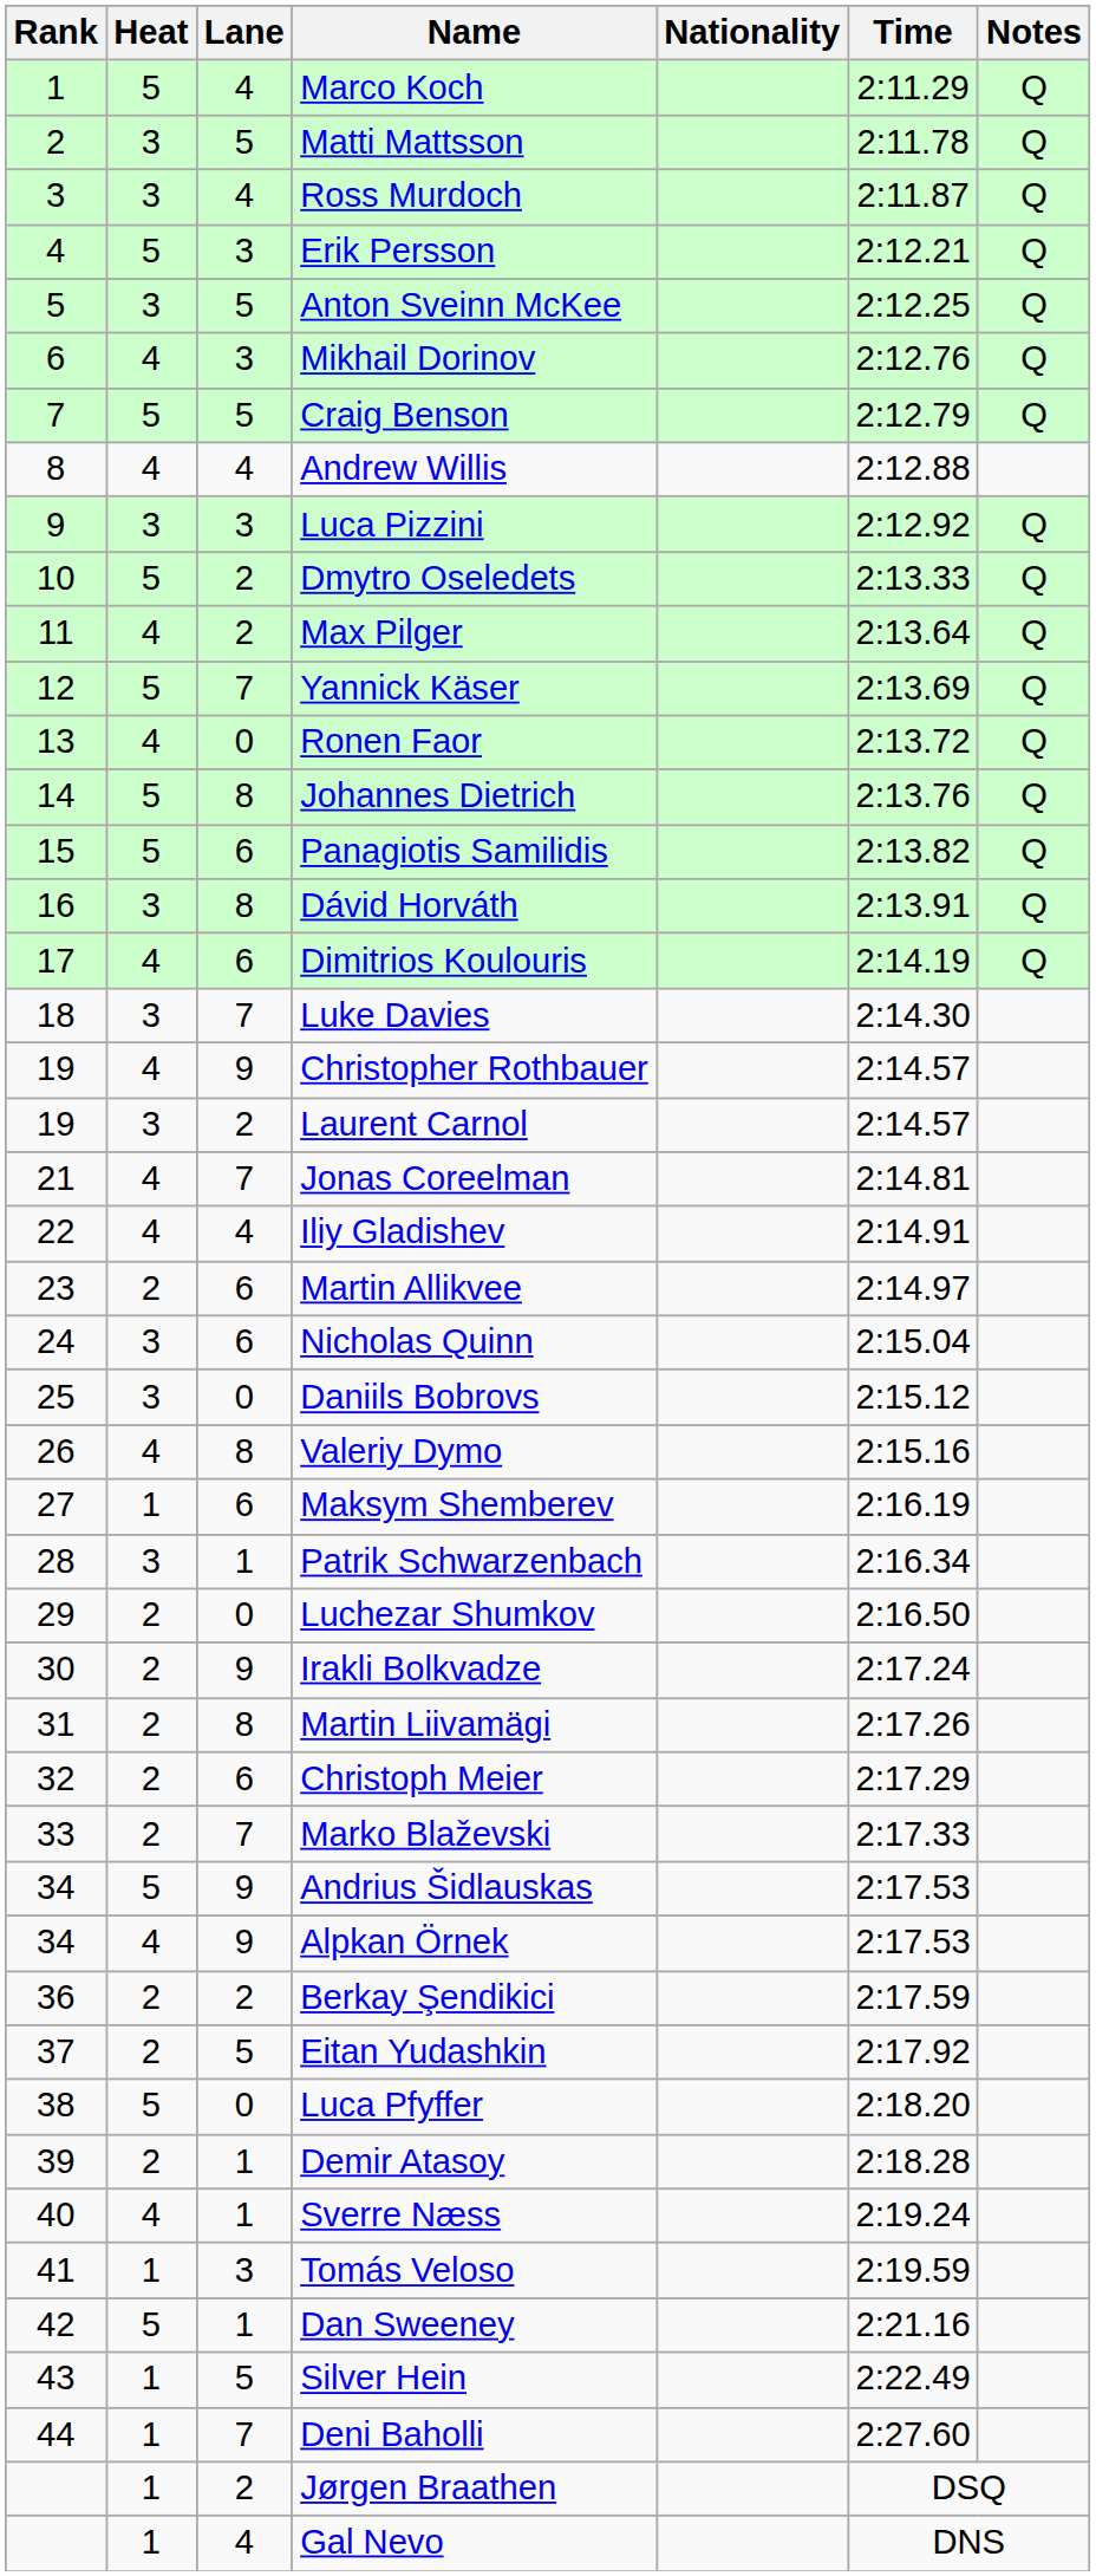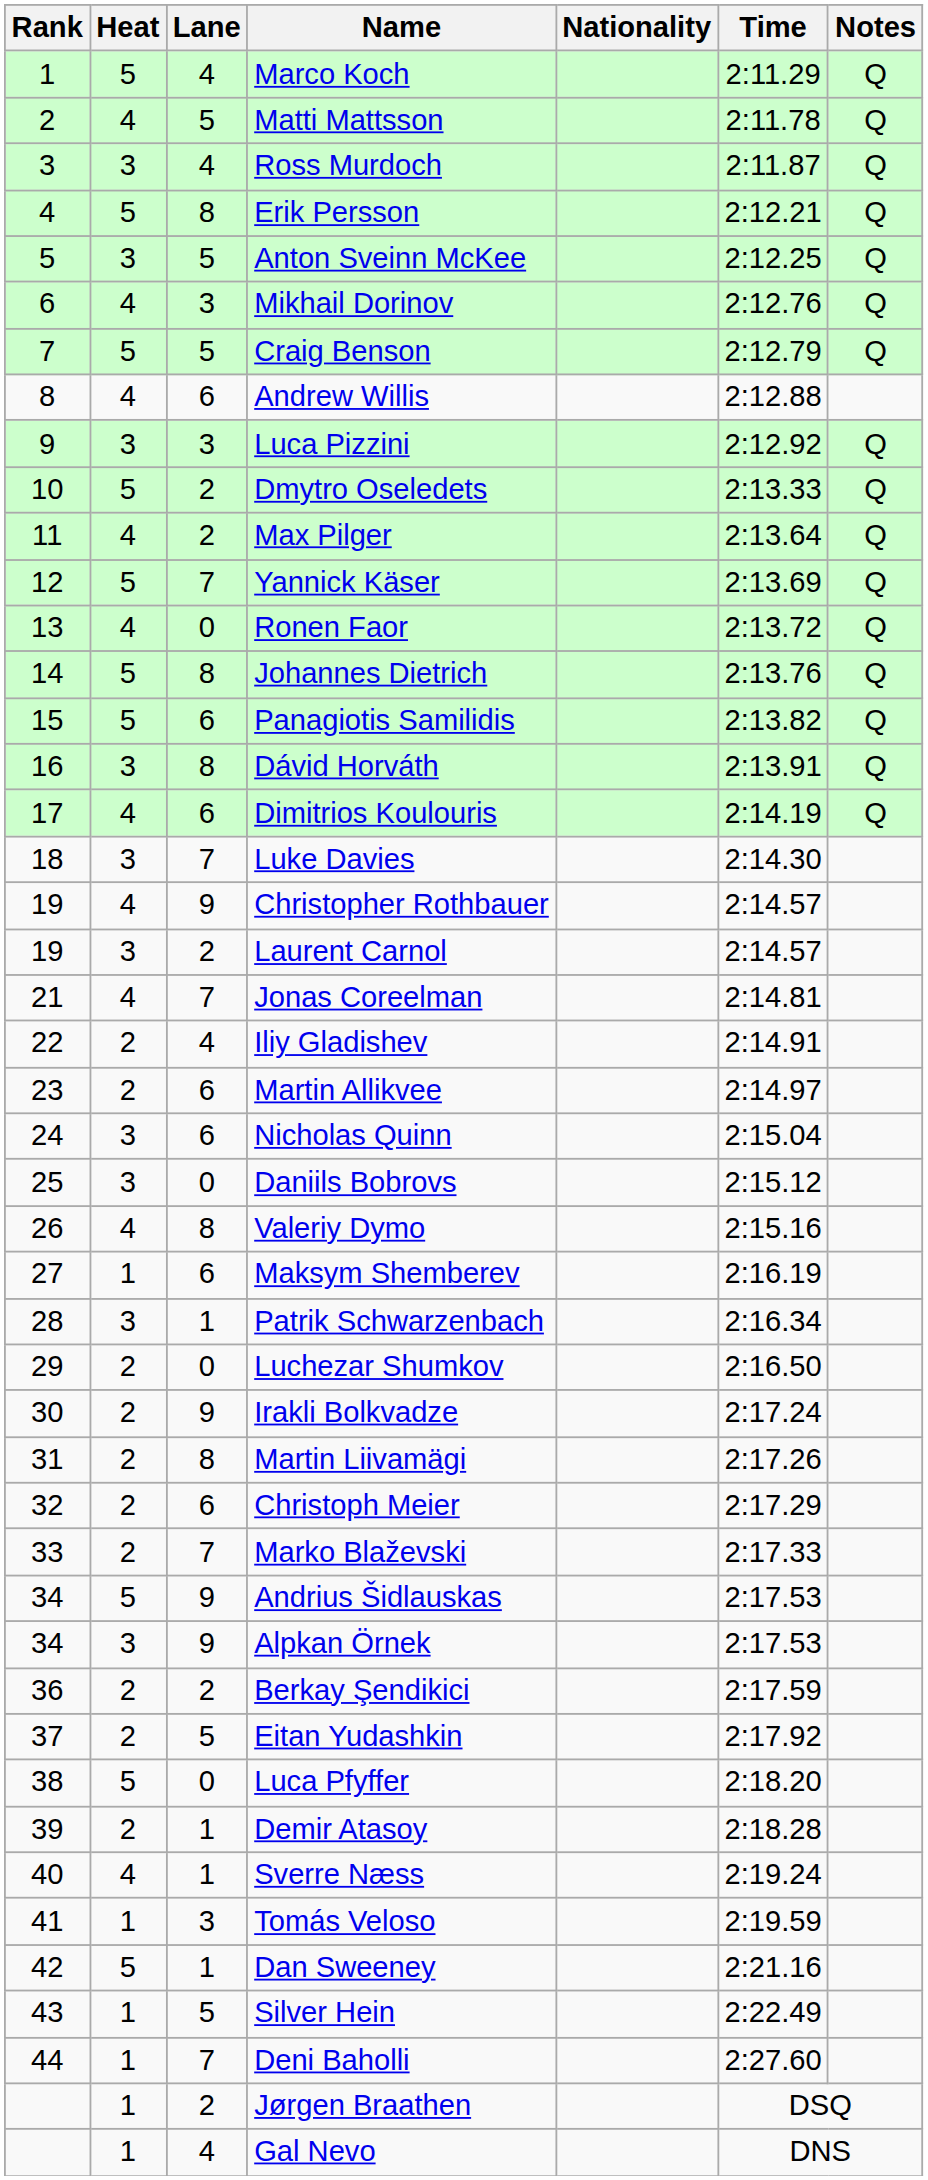 <table class="wikitable sortable" style="text-align:center">
 <tr>
 <th>Rank</th>
 <th>Heat</th>
 <th>Lane</th>
 <th>Name</th>
 <th>Nationality</th>
 <th>Time</th>
 <th>Notes</th>
 </tr>
 <tr bgcolor=ccffcc>
 <td>1</td>
 <td>5</td>
 <td>4</td>
 <td align=left><a href='#'>Marco Koch</a></td>
 <td align=left></td>
 <td>2:11.29</td>
 <td>Q</td>
 </tr>
 <tr bgcolor=ccffcc>
 <td>2</td>
-<td>3</td>
+<td>4</td>
 <td>5</td>
 <td align=left><a href='#'>Matti Mattsson</a></td>
 <td align=left></td>
 <td>2:11.78</td>
 <td>Q</td>
 </tr>
 <tr bgcolor=ccffcc>
 <td>3</td>
 <td>3</td>
 <td>4</td>
 <td align=left><a href='#'>Ross Murdoch</a></td>
 <td align=left></td>
 <td>2:11.87</td>
 <td>Q</td>
 </tr>
 <tr bgcolor=ccffcc>
 <td>4</td>
 <td>5</td>
-<td>3</td>
+<td>8</td>
 <td align=left><a href='#'>Erik Persson</a></td>
 <td align=left></td>
 <td>2:12.21</td>
 <td>Q</td>
 </tr>
 <tr bgcolor=ccffcc>
 <td>5</td>
 <td>3</td>
 <td>5</td>
 <td align=left><a href='#'>Anton Sveinn McKee</a></td>
 <td align=left></td>
 <td>2:12.25</td>
 <td>Q</td>
 </tr>
 <tr bgcolor=ccffcc>
 <td>6</td>
 <td>4</td>
 <td>3</td>
 <td align=left><a href='#'>Mikhail Dorinov</a></td>
 <td align=left></td>
 <td>2:12.76</td>
 <td>Q</td>
 </tr>
 <tr bgcolor=ccffcc>
 <td>7</td>
 <td>5</td>
 <td>5</td>
 <td align=left><a href='#'>Craig Benson</a></td>
 <td align=left></td>
 <td>2:12.79</td>
 <td>Q</td>
 </tr>
 <tr>
 <td>8</td>
 <td>4</td>
-<td>4</td>
+<td>6</td>
 <td align=left><a href='#'>Andrew Willis</a></td>
 <td align=left></td>
 <td>2:12.88</td>
 <td></td>
 </tr>
 <tr bgcolor=ccffcc>
 <td>9</td>
 <td>3</td>
 <td>3</td>
 <td align=left><a href='#'>Luca Pizzini</a></td>
 <td align=left></td>
 <td>2:12.92</td>
 <td>Q</td>
 </tr>
 <tr bgcolor=ccffcc>
 <td>10</td>
 <td>5</td>
 <td>2</td>
 <td align=left><a href='#'>Dmytro Oseledets</a></td>
 <td align=left></td>
 <td>2:13.33</td>
 <td>Q</td>
 </tr>
 <tr bgcolor=ccffcc>
 <td>11</td>
 <td>4</td>
 <td>2</td>
 <td align=left><a href='#'>Max Pilger</a></td>
 <td align=left></td>
 <td>2:13.64</td>
 <td>Q</td>
 </tr>
 <tr bgcolor=ccffcc>
 <td>12</td>
 <td>5</td>
 <td>7</td>
 <td align=left><a href='#'>Yannick Käser</a></td>
 <td align=left></td>
 <td>2:13.69</td>
 <td>Q</td>
 </tr>
 <tr bgcolor=ccffcc>
 <td>13</td>
 <td>4</td>
 <td>0</td>
 <td align=left><a href='#'>Ronen Faor</a></td>
 <td align=left></td>
 <td>2:13.72</td>
 <td>Q</td>
 </tr>
 <tr bgcolor=ccffcc>
 <td>14</td>
 <td>5</td>
 <td>8</td>
 <td align=left><a href='#'>Johannes Dietrich</a></td>
 <td align=left></td>
 <td>2:13.76</td>
 <td>Q</td>
 </tr>
 <tr bgcolor=ccffcc>
 <td>15</td>
 <td>5</td>
 <td>6</td>
 <td align=left><a href='#'>Panagiotis Samilidis</a></td>
 <td align=left></td>
 <td>2:13.82</td>
 <td>Q</td>
 </tr>
 <tr bgcolor=ccffcc>
 <td>16</td>
 <td>3</td>
 <td>8</td>
 <td align=left><a href='#'>Dávid Horváth</a></td>
 <td align=left></td>
 <td>2:13.91</td>
 <td>Q</td>
 </tr>
 <tr bgcolor=ccffcc>
 <td>17</td>
 <td>4</td>
 <td>6</td>
 <td align=left><a href='#'>Dimitrios Koulouris</a></td>
 <td align=left></td>
 <td>2:14.19</td>
 <td>Q</td>
 </tr>
 <tr>
 <td>18</td>
 <td>3</td>
 <td>7</td>
 <td align=left><a href='#'>Luke Davies</a></td>
 <td align=left></td>
 <td>2:14.30</td>
 <td></td>
 </tr>
 <tr>
 <td>19</td>
 <td>4</td>
 <td>9</td>
 <td align=left><a href='#'>Christopher Rothbauer</a></td>
 <td align=left></td>
 <td>2:14.57</td>
 <td></td>
 </tr>
 <tr>
 <td>19</td>
 <td>3</td>
 <td>2</td>
 <td align=left><a href='#'>Laurent Carnol</a></td>
 <td align=left></td>
 <td>2:14.57</td>
 <td></td>
 </tr>
 <tr>
 <td>21</td>
 <td>4</td>
 <td>7</td>
 <td align=left><a href='#'>Jonas Coreelman</a></td>
 <td align=left></td>
 <td>2:14.81</td>
 <td></td>
 </tr>
 <tr>
 <td>22</td>
-<td>4</td>
+<td>2</td>
 <td>4</td>
 <td align=left><a href='#'>Iliy Gladishev</a></td>
 <td align=left></td>
 <td>2:14.91</td>
 <td></td>
 </tr>
 <tr>
 <td>23</td>
 <td>2</td>
 <td>6</td>
 <td align=left><a href='#'>Martin Allikvee</a></td>
 <td align=left></td>
 <td>2:14.97</td>
 <td></td>
 </tr>
 <tr>
 <td>24</td>
 <td>3</td>
 <td>6</td>
 <td align=left><a href='#'>Nicholas Quinn</a></td>
 <td align=left></td>
 <td>2:15.04</td>
 <td></td>
 </tr>
 <tr>
 <td>25</td>
 <td>3</td>
 <td>0</td>
 <td align=left><a href='#'>Daniils Bobrovs</a></td>
 <td align=left></td>
 <td>2:15.12</td>
 <td></td>
 </tr>
 <tr>
 <td>26</td>
 <td>4</td>
 <td>8</td>
 <td align=left><a href='#'>Valeriy Dymo</a></td>
 <td align=left></td>
 <td>2:15.16</td>
 <td></td>
 </tr>
 <tr>
 <td>27</td>
 <td>1</td>
 <td>6</td>
 <td align=left><a href='#'>Maksym Shemberev</a></td>
 <td align=left></td>
 <td>2:16.19</td>
 <td></td>
 </tr>
 <tr>
 <td>28</td>
 <td>3</td>
 <td>1</td>
 <td align=left><a href='#'>Patrik Schwarzenbach</a></td>
 <td align=left></td>
 <td>2:16.34</td>
 <td></td>
 </tr>
 <tr>
 <td>29</td>
 <td>2</td>
 <td>0</td>
 <td align=left><a href='#'>Luchezar Shumkov</a></td>
 <td align=left></td>
 <td>2:16.50</td>
 <td></td>
 </tr>
 <tr>
 <td>30</td>
 <td>2</td>
 <td>9</td>
 <td align=left><a href='#'>Irakli Bolkvadze</a></td>
 <td align=left></td>
 <td>2:17.24</td>
 <td></td>
 </tr>
 <tr>
 <td>31</td>
 <td>2</td>
 <td>8</td>
 <td align=left><a href='#'>Martin Liivamägi</a></td>
 <td align=left></td>
 <td>2:17.26</td>
 <td></td>
 </tr>
 <tr>
 <td>32</td>
 <td>2</td>
 <td>6</td>
 <td align=left><a href='#'>Christoph Meier</a></td>
 <td align=left></td>
 <td>2:17.29</td>
 <td></td>
 </tr>
 <tr>
 <td>33</td>
 <td>2</td>
 <td>7</td>
 <td align=left><a href='#'>Marko Blaževski</a></td>
 <td align=left></td>
 <td>2:17.33</td>
 <td></td>
 </tr>
 <tr>
 <td>34</td>
 <td>5</td>
 <td>9</td>
 <td align=left><a href='#'>Andrius Šidlauskas</a></td>
 <td align=left></td>
 <td>2:17.53</td>
 <td></td>
 </tr>
 <tr>
 <td>34</td>
-<td>4</td>
+<td>3</td>
 <td>9</td>
 <td align=left><a href='#'>Alpkan Örnek</a></td>
 <td align=left></td>
 <td>2:17.53</td>
 <td></td>
 </tr>
 <tr>
 <td>36</td>
 <td>2</td>
 <td>2</td>
 <td align=left><a href='#'>Berkay Şendikici</a></td>
 <td align=left></td>
 <td>2:17.59</td>
 <td></td>
 </tr>
 <tr>
 <td>37</td>
 <td>2</td>
 <td>5</td>
 <td align=left><a href='#'>Eitan Yudashkin</a></td>
 <td align=left></td>
 <td>2:17.92</td>
 <td></td>
 </tr>
 <tr>
 <td>38</td>
 <td>5</td>
 <td>0</td>
 <td align=left><a href='#'>Luca Pfyffer</a></td>
 <td align=left></td>
 <td>2:18.20</td>
 <td></td>
 </tr>
 <tr>
 <td>39</td>
 <td>2</td>
 <td>1</td>
 <td align=left><a href='#'>Demir Atasoy</a></td>
 <td align=left></td>
 <td>2:18.28</td>
 <td></td>
 </tr>
 <tr>
 <td>40</td>
 <td>4</td>
 <td>1</td>
 <td align=left><a href='#'>Sverre Næss</a></td>
 <td align=left></td>
 <td>2:19.24</td>
 <td></td>
 </tr>
 <tr>
 <td>41</td>
 <td>1</td>
 <td>3</td>
 <td align=left><a href='#'>Tomás Veloso</a></td>
 <td align=left></td>
 <td>2:19.59</td>
 <td></td>
 </tr>
 <tr>
 <td>42</td>
 <td>5</td>
 <td>1</td>
 <td align=left><a href='#'>Dan Sweeney</a></td>
 <td align=left></td>
 <td>2:21.16</td>
 <td></td>
 </tr>
 <tr>
 <td>43</td>
 <td>1</td>
 <td>5</td>
 <td align=left><a href='#'>Silver Hein</a></td>
 <td align=left></td>
 <td>2:22.49</td>
 <td></td>
 </tr>
 <tr>
 <td>44</td>
 <td>1</td>
 <td>7</td>
 <td align=left><a href='#'>Deni Baholli</a></td>
 <td align=left></td>
 <td>2:27.60</td>
 <td></td>
 </tr>
 <tr>
 <td></td>
 <td>1</td>
 <td>2</td>
 <td align=left><a href='#'>Jørgen Braathen</a></td>
 <td align=left></td>
 <td colspan=2>DSQ</td>
 </tr>
 <tr>
 <td></td>
 <td>1</td>
 <td>4</td>
 <td align=left><a href='#'>Gal Nevo</a></td>
 <td align=left></td>
 <td colspan=2>DNS</td>
 </tr>
 </table>
